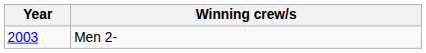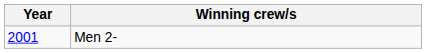 <table class="wikitable">
 <tr>
 <th width=70>Year</th>
 <th width=400>Winning crew/s</th>
 </tr>
 <tr>
-<td><a href='#'>2003</a></td>
+<td><a href='#'>2001</a></td>
 <td>Men 2-</td>
 </tr>
 </table>
